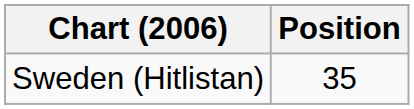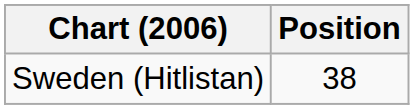 <table class="wikitable">
 <tr>
 <th>Chart (2006)</th>
 <th>Position</th>
 </tr>
 <tr>
 <td>Sweden (Hitlistan)</td>
-<td align="center">35</td>
+<td align="center">38</td>
 </tr>
 </table>
